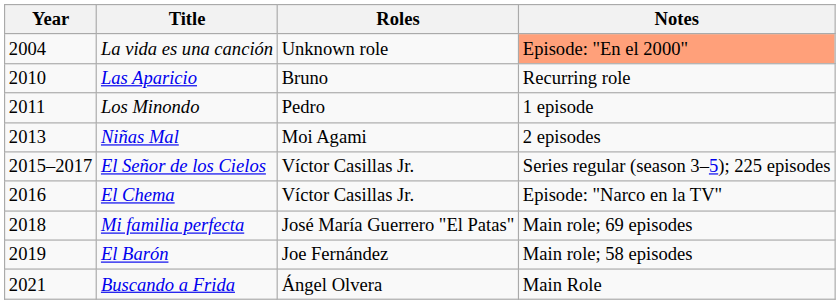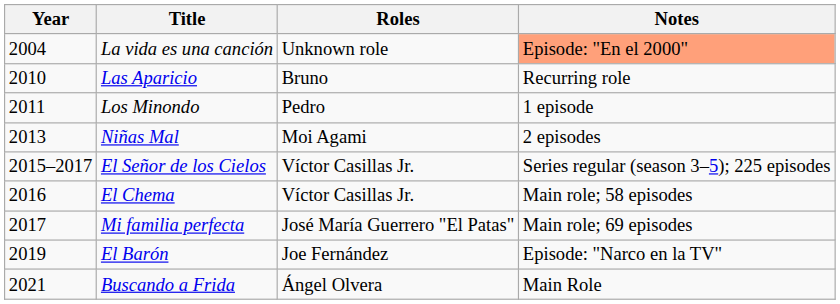 <table class="wikitable sortable">
 <tr>
 <th>Year</th>
 <th>Title</th>
 <th>Roles</th>
 <th>Notes</th>
 </tr>
 <tr>
 <td>2004</td>
 <td><em>La vida es una canción</em></td>
 <td>Unknown role</td>
 <td style="background: lightsalmon;">Episode: "En el 2000"</td>
 </tr>
 <tr>
 <td>2010</td>
 <td><em><a href='#'>Las Aparicio</a></em></td>
 <td>Bruno</td>
 <td>Recurring role</td>
 </tr>
 <tr>
 <td>2011</td>
 <td><em>Los Minondo</em></td>
 <td>Pedro</td>
 <td>1 episode</td>
 </tr>
 <tr>
 <td>2013</td>
 <td><em><a href='#'>Niñas Mal</a></em></td>
 <td>Moi Agami</td>
 <td>2 episodes</td>
 </tr>
 <tr>
 <td>2015–2017</td>
 <td><em><a href='#'>El Señor de los Cielos</a></em></td>
 <td>Víctor Casillas Jr.</td>
 <td>Series regular (season 3–<a href='#'>5</a>); 225 episodes</td>
 </tr>
 <tr>
 <td>2016</td>
 <td><em><a href='#'>El Chema</a></em></td>
 <td>Víctor Casillas Jr.</td>
-<td>Episode: "Narco en la TV"</td>
+<td>Main role; 58 episodes</td>
 </tr>
 <tr>
-<td>2018</td>
+<td>2017</td>
 <td><em><a href='#'>Mi familia perfecta</a></em></td>
 <td>José María Guerrero "El Patas"</td>
 <td>Main role; 69 episodes</td>
 </tr>
 <tr>
 <td>2019</td>
 <td><em><a href='#'>El Barón</a></em></td>
 <td>Joe Fernández</td>
-<td>Main role; 58 episodes</td>
+<td>Episode: "Narco en la TV"</td>
 </tr>
 <tr>
 <td>2021</td>
 <td><em><a href='#'>Buscando a Frida</a></em></td>
 <td>Ángel Olvera</td>
 <td>Main Role</td>
 </tr>
 </table>
